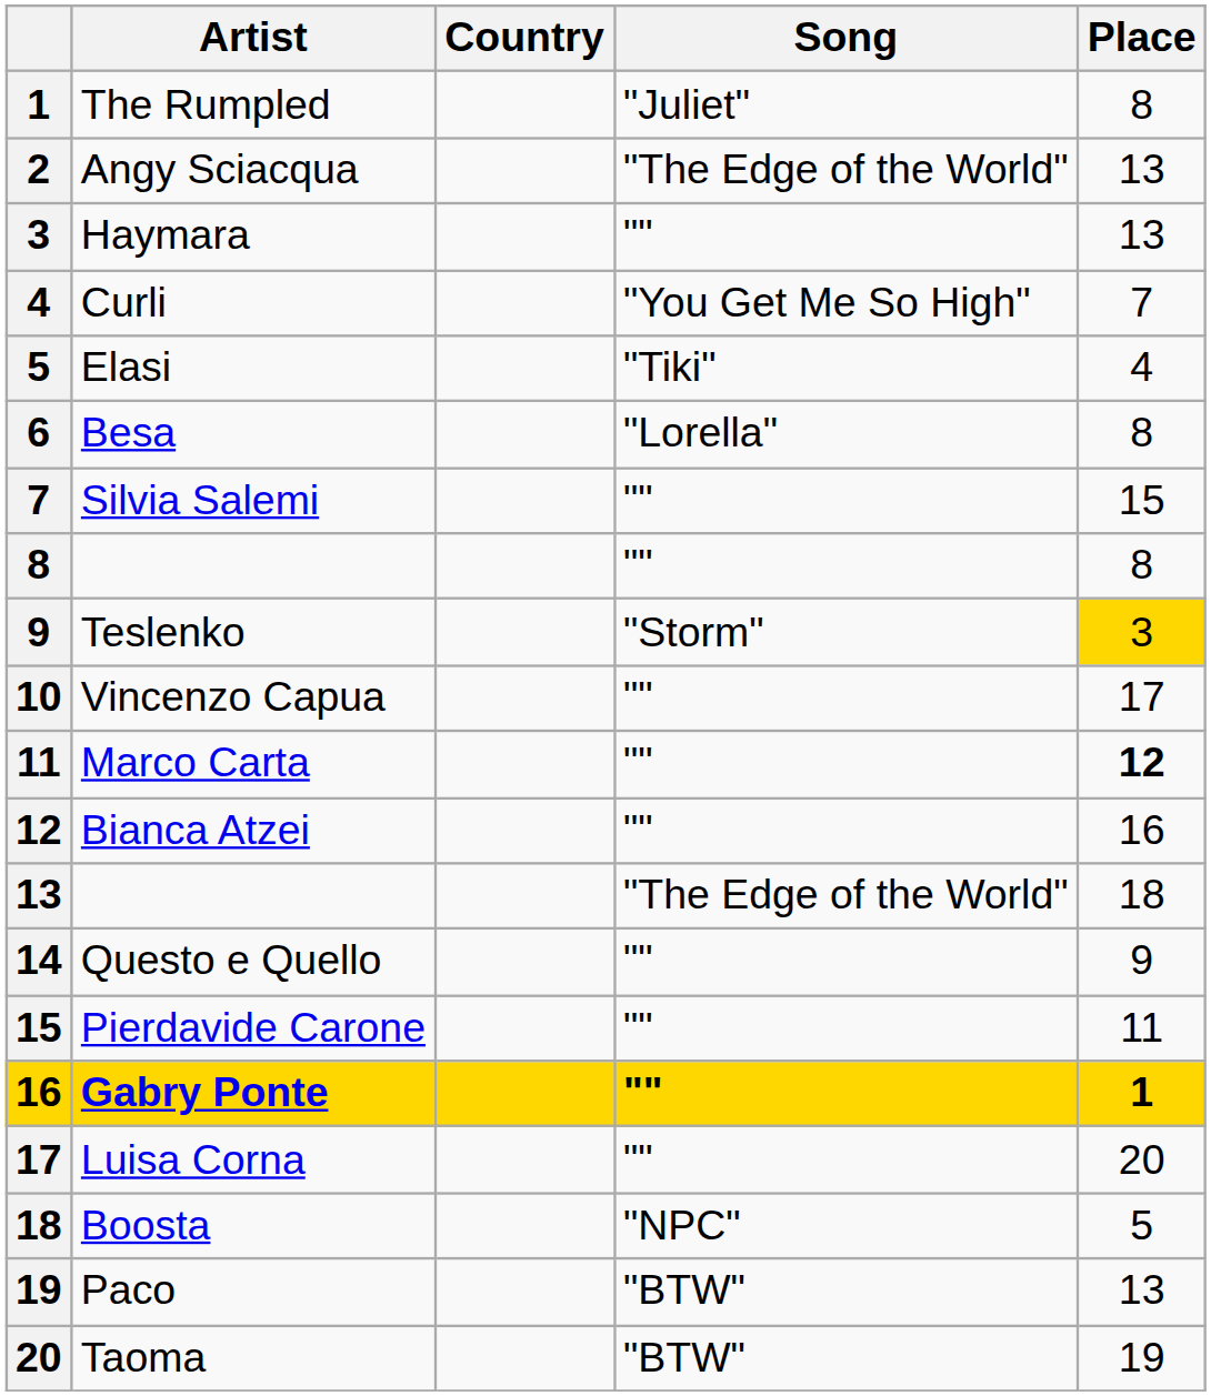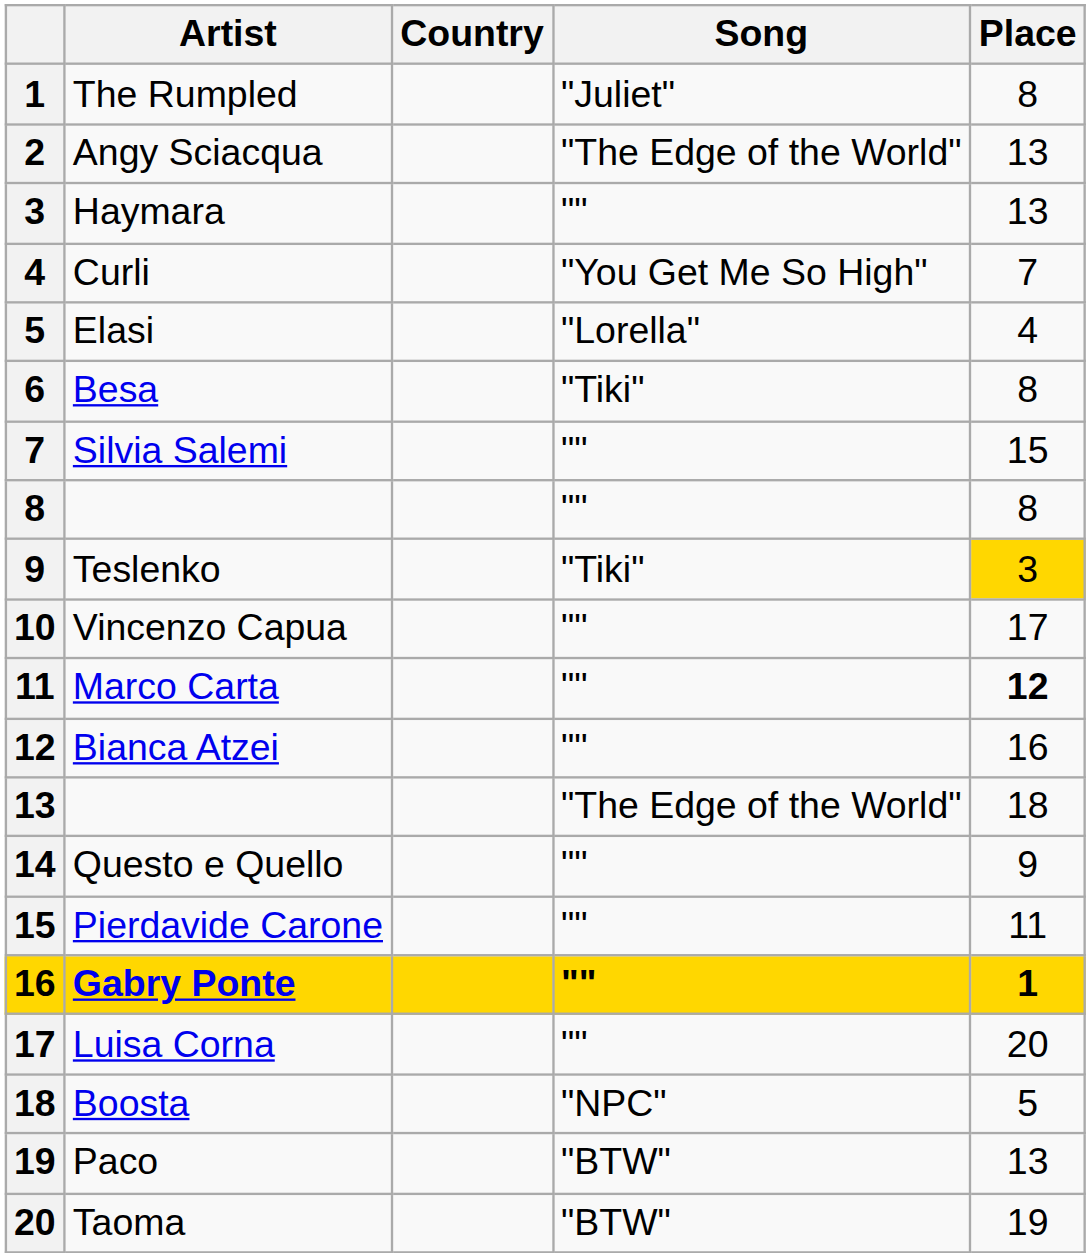 <table class="sortable wikitable plainrowheaders" style="margin: 1em auto 1em auto">
 <tr>
 <th></th>
 <th>Artist</th>
 <th>Country</th>
 <th>Song</th>
 <th>Place</th>
 </tr>
 <tr>
 <th scope="row" style="text-align:center;">1</th>
 <td>The Rumpled</td>
 <td align="left"></td>
 <td>"Juliet"</td>
 <td align="center">8</td>
 </tr>
 <tr>
 <th scope="row" style="text-align:center;">2</th>
 <td>Angy Sciacqua</td>
 <td align="left"></td>
 <td>"The Edge of the World"</td>
 <td align="center">13</td>
 </tr>
 <tr>
 <th scope="row" style="text-align:center;">3</th>
 <td>Haymara</td>
 <td align="left"></td>
 <td>""</td>
 <td align="center">13</td>
 </tr>
 <tr>
 <th scope="row" style="text-align:center;">4</th>
 <td>Curli</td>
 <td align="left"></td>
 <td>"You Get Me So High"</td>
 <td align="center">7</td>
 </tr>
 <tr>
 <th scope="row" style="text-align:center;">5</th>
 <td>Elasi</td>
 <td align="left"></td>
-<td>"Tiki"</td>
+<td>"Lorella"</td>
 <td align="center">4</td>
 </tr>
 <tr>
 <th scope="row" style="text-align:center;">6</th>
 <td><a href='#'>Besa</a></td>
 <td align="left"></td>
-<td>"Lorella"</td>
+<td>"Tiki"</td>
 <td align="center">8</td>
 </tr>
 <tr>
 <th scope="row" style="text-align:center;">7</th>
 <td><a href='#'>Silvia Salemi</a></td>
 <td align="left"></td>
 <td>""</td>
 <td align="center">15</td>
 </tr>
 <tr>
 <th scope="row" style="text-align:center;">8</th>
 <td></td>
 <td align="left"></td>
 <td>""</td>
 <td align="center">8</td>
 </tr>
 <tr>
 <th scope="row" style="text-align:center;">9</th>
 <td>Teslenko</td>
 <td align="left"></td>
-<td>"Storm"</td>
+<td>"Tiki"</td>
 <td align="center" style="background: gold;">3</td>
 </tr>
 <tr>
 <th scope="row" style="text-align:center;">10</th>
 <td>Vincenzo Capua</td>
 <td align="left"></td>
 <td>""</td>
 <td align="center">17</td>
 </tr>
 <tr>
 <th scope="row" style="text-align:center;">11</th>
 <td><a href='#'>Marco Carta</a></td>
 <td align="left"></td>
 <td>""</td>
 <td align="center"><strong>12</strong></td>
 </tr>
 <tr>
 <th scope="row" style="text-align:center;">12</th>
 <td><a href='#'>Bianca Atzei</a></td>
 <td align="left"></td>
 <td>""</td>
 <td align="center">16</td>
 </tr>
 <tr>
 <th scope="row" style="text-align:center;">13</th>
 <td></td>
 <td align="left"></td>
 <td>"The Edge of the World"</td>
 <td align="center">18</td>
 </tr>
 <tr>
 <th scope="row" style="text-align:center;">14</th>
 <td>Questo e Quello</td>
 <td align="left"></td>
 <td>""</td>
 <td align="center">9</td>
 </tr>
 <tr>
 <th scope="row" style="text-align:center;">15</th>
 <td><a href='#'>Pierdavide Carone</a></td>
 <td align="left"></td>
 <td>""</td>
 <td align="center">11</td>
 </tr>
 <tr style="font-weight:bold; background:gold;">
 <th scope="row" style="text-align:center; font-weight:bold; background:gold;">16</th>
 <td><a href='#'>Gabry Ponte</a></td>
 <td align="left"></td>
 <td>""</td>
 <td align="center">1</td>
 </tr>
 <tr>
 <th scope="row" style="text-align:center;">17</th>
 <td><a href='#'>Luisa Corna</a></td>
 <td align="left"></td>
 <td>""</td>
 <td align="center">20</td>
 </tr>
 <tr>
 <th scope="row" style="text-align:center;">18</th>
 <td><a href='#'>Boosta</a></td>
 <td align="left"></td>
 <td>"NPC"</td>
 <td align="center">5</td>
 </tr>
 <tr>
 <th scope="row" style="text-align:center;">19</th>
 <td>Paco</td>
 <td align="left"></td>
 <td>"BTW"</td>
 <td align="center">13</td>
 </tr>
 <tr>
 <th scope="row" style="text-align:center;">20</th>
 <td>Taoma</td>
 <td align="left"></td>
 <td>"BTW"</td>
 <td align="center">19</td>
 </tr>
 </table>
